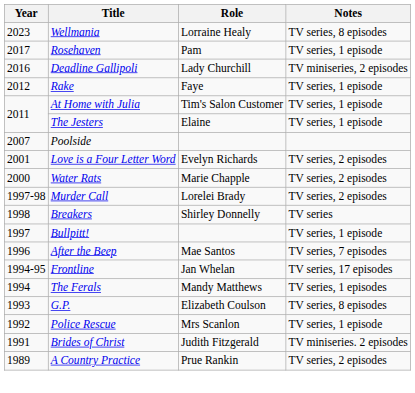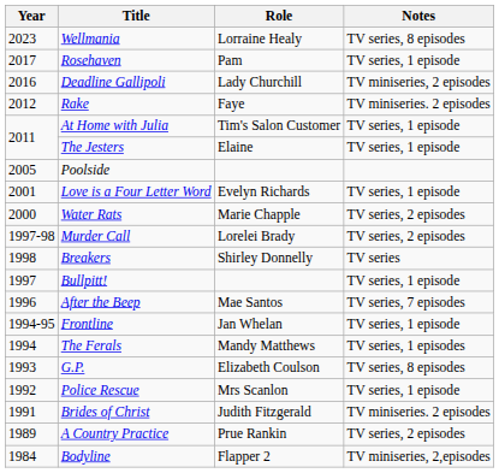 <table class="wikitable">
 <tr>
 <th>Year</th>
 <th>Title</th>
 <th>Role</th>
 <th>Notes</th>
 </tr>
 <tr>
 <td>2023</td>
 <td><em><a href='#'>Wellmania</a></em></td>
 <td>Lorraine Healy</td>
 <td>TV series, 8 episodes</td>
 </tr>
 <tr>
 <td>2017</td>
 <td><em><a href='#'>Rosehaven</a></em></td>
 <td>Pam</td>
 <td>TV series, 1 episode</td>
 </tr>
 <tr>
 <td>2016</td>
 <td><em><a href='#'>Deadline Gallipoli</a></em></td>
 <td>Lady Churchill</td>
 <td>TV miniseries, 2 episodes</td>
 </tr>
 <tr>
 <td>2012</td>
 <td><em><a href='#'>Rake</a></em></td>
 <td>Faye</td>
-<td>TV series, 1 episode</td>
+<td>TV miniseries. 2 episodes</td>
 </tr>
 <tr>
 <td rowspan="2">2011</td>
 <td><em><a href='#'>At Home with Julia</a></em></td>
 <td>Tim's Salon Customer</td>
 <td>TV series, 1 episode</td>
 </tr>
 <tr>
 <td><em><a href='#'>The Jesters</a></em></td>
 <td>Elaine</td>
 <td>TV series, 1 episode</td>
 </tr>
 <tr>
-<td>2007</td>
+<td>2005</td>
 <td><em>Poolside</em></td>
 <td></td>
 <td></td>
 </tr>
 <tr>
 <td>2001</td>
 <td><em><a href='#'>Love is a Four Letter Word</a></em></td>
 <td>Evelyn Richards</td>
-<td>TV series, 2 episodes</td>
+<td>TV series, 1 episode</td>
 </tr>
 <tr>
 <td>2000</td>
 <td><em><a href='#'>Water Rats</a></em></td>
 <td>Marie Chapple</td>
 <td>TV series, 2 episodes</td>
 </tr>
 <tr>
 <td>1997-98</td>
 <td><em><a href='#'>Murder Call</a></em></td>
 <td>Lorelei Brady</td>
 <td>TV series, 2 episodes</td>
 </tr>
 <tr>
 <td>1998</td>
 <td><em><a href='#'>Breakers</a></em></td>
 <td>Shirley Donnelly</td>
 <td>TV series</td>
 </tr>
 <tr>
 <td>1997</td>
 <td><em><a href='#'>Bullpitt!</a></em></td>
 <td></td>
 <td>TV series, 1 episode</td>
 </tr>
 <tr>
 <td>1996</td>
 <td><em><a href='#'>After the Beep</a></em></td>
 <td>Mae Santos</td>
 <td>TV series, 7 episodes</td>
 </tr>
 <tr>
 <td>1994-95</td>
 <td><em><a href='#'>Frontline</a></em></td>
 <td>Jan Whelan</td>
-<td>TV series, 17 episodes</td>
+<td>TV series, 1 episode</td>
 </tr>
 <tr>
 <td>1994</td>
 <td><em><a href='#'>The Ferals</a></em></td>
 <td>Mandy Matthews</td>
 <td>TV series, 1 episodes</td>
 </tr>
 <tr>
 <td>1993</td>
 <td><em><a href='#'>G.P.</a></em></td>
 <td>Elizabeth Coulson</td>
 <td>TV series, 8 episodes</td>
 </tr>
 <tr>
 <td>1992</td>
 <td><em><a href='#'>Police Rescue</a></em></td>
 <td>Mrs Scanlon</td>
 <td>TV series, 1 episode</td>
 </tr>
 <tr>
 <td>1991</td>
 <td><em><a href='#'>Brides of Christ</a></em></td>
 <td>Judith Fitzgerald</td>
 <td>TV miniseries. 2 episodes</td>
 </tr>
 <tr>
 <td>1989</td>
 <td><em><a href='#'>A Country Practice</a></em></td>
 <td>Prue Rankin</td>
 <td>TV series, 2 episodes</td>
 </tr>
+<tr>
+<td>1984</td>
+<td><em><a href='#'>Bodyline</a></em></td>
+<td>Flapper 2</td>
+<td>TV miniseries, 2,episodes</td>
+</tr>
 </table>
